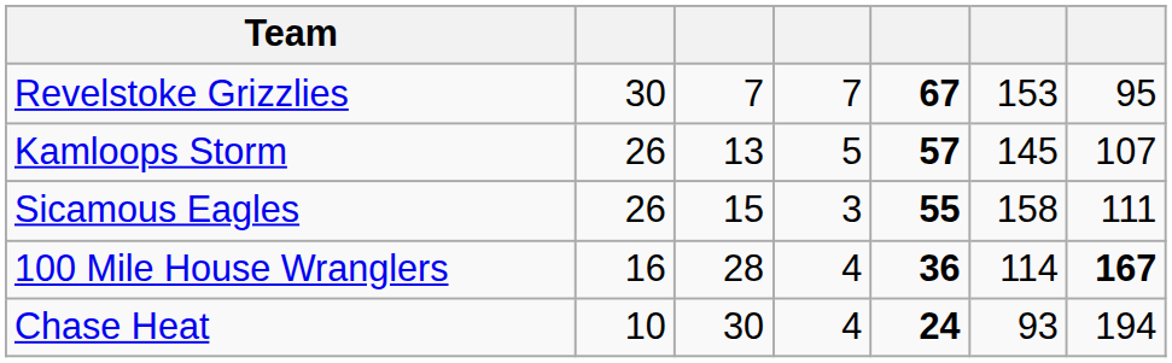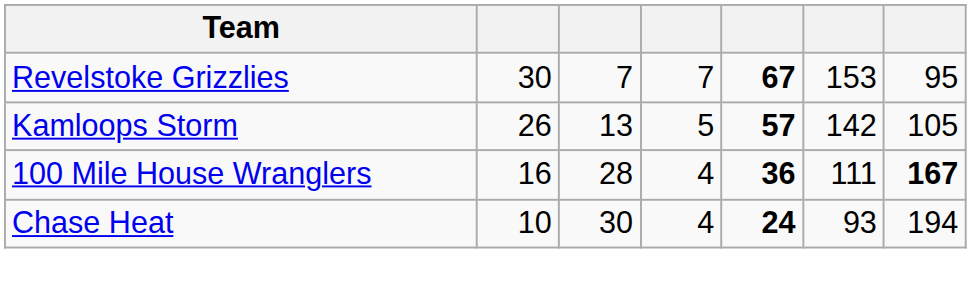 <table class="wikitable sortable" style="text-align: right">
 <tr>
 <th style="width:15em">Team</th>
 <th style="width:2.2em"></th>
 <th style="width:2.2em"></th>
 <th style="width:2.2em"></th>
 <th style="width:2.2em"></th>
 <th style="width:2.2em"></th>
 <th style="width:2.2em"></th>
 </tr>
 <tr>
 <td align="left"><a href='#'>Revelstoke Grizzlies</a></td>
 <td>30</td>
 <td>7</td>
 <td>7</td>
 <td><strong>67</strong></td>
 <td>153</td>
 <td>95</td>
 </tr>
 <tr>
 <td align="left"><a href='#'>Kamloops Storm</a></td>
 <td>26</td>
 <td>13</td>
 <td>5</td>
 <td><strong>57</strong></td>
-<td>145</td>
-<td>107</td>
-</tr>
-<tr>
-<td align="left"><a href='#'>Sicamous Eagles</a></td>
-<td>26</td>
-<td>15</td>
-<td>3</td>
-<td><strong>55</strong></td>
-<td>158</td>
-<td>111</td>
+<td>142</td>
+<td>105</td>
 </tr>
 <tr>
 <td align="left"><a href='#'>100 Mile House Wranglers</a></td>
 <td>16</td>
 <td>28</td>
 <td>4</td>
 <td><strong>36</strong></td>
-<td>114</td>
+<td>111</td>
 <td><strong>167</strong></td>
 </tr>
 <tr>
 <td align="left"><a href='#'>Chase Heat</a></td>
 <td>10</td>
 <td>30</td>
 <td>4</td>
 <td><strong>24</strong></td>
 <td>93</td>
 <td>194</td>
 </tr>
 </table>
